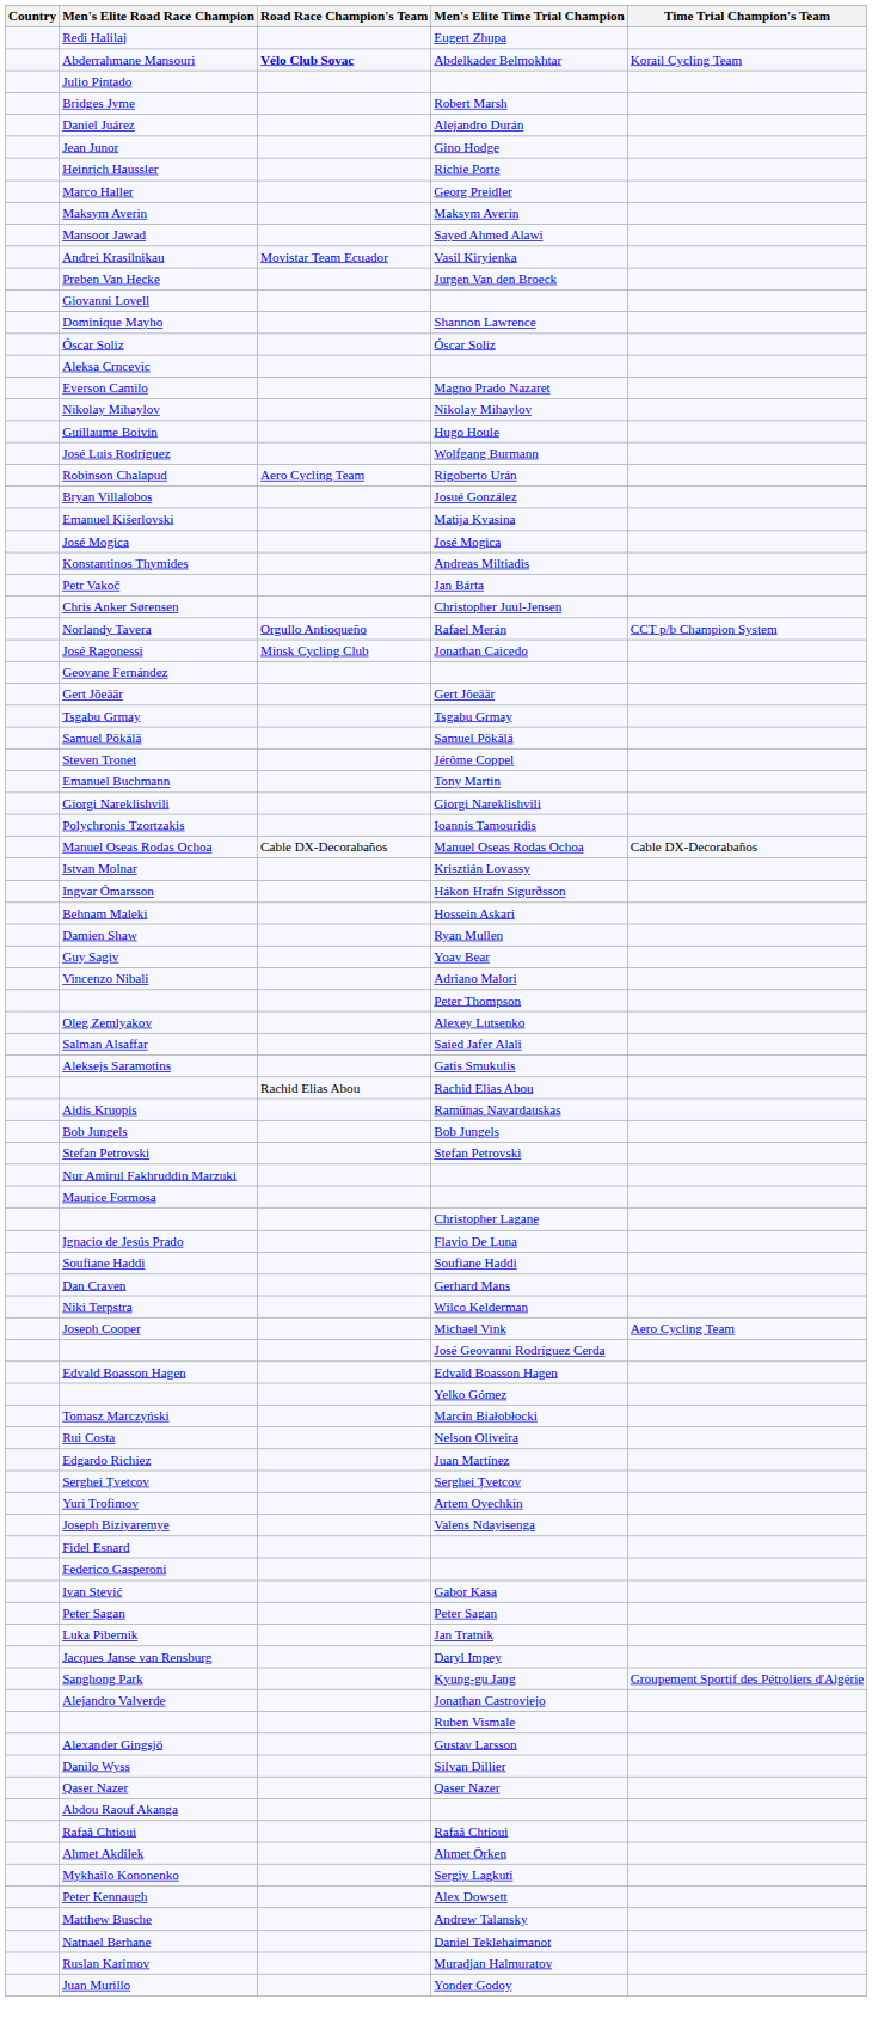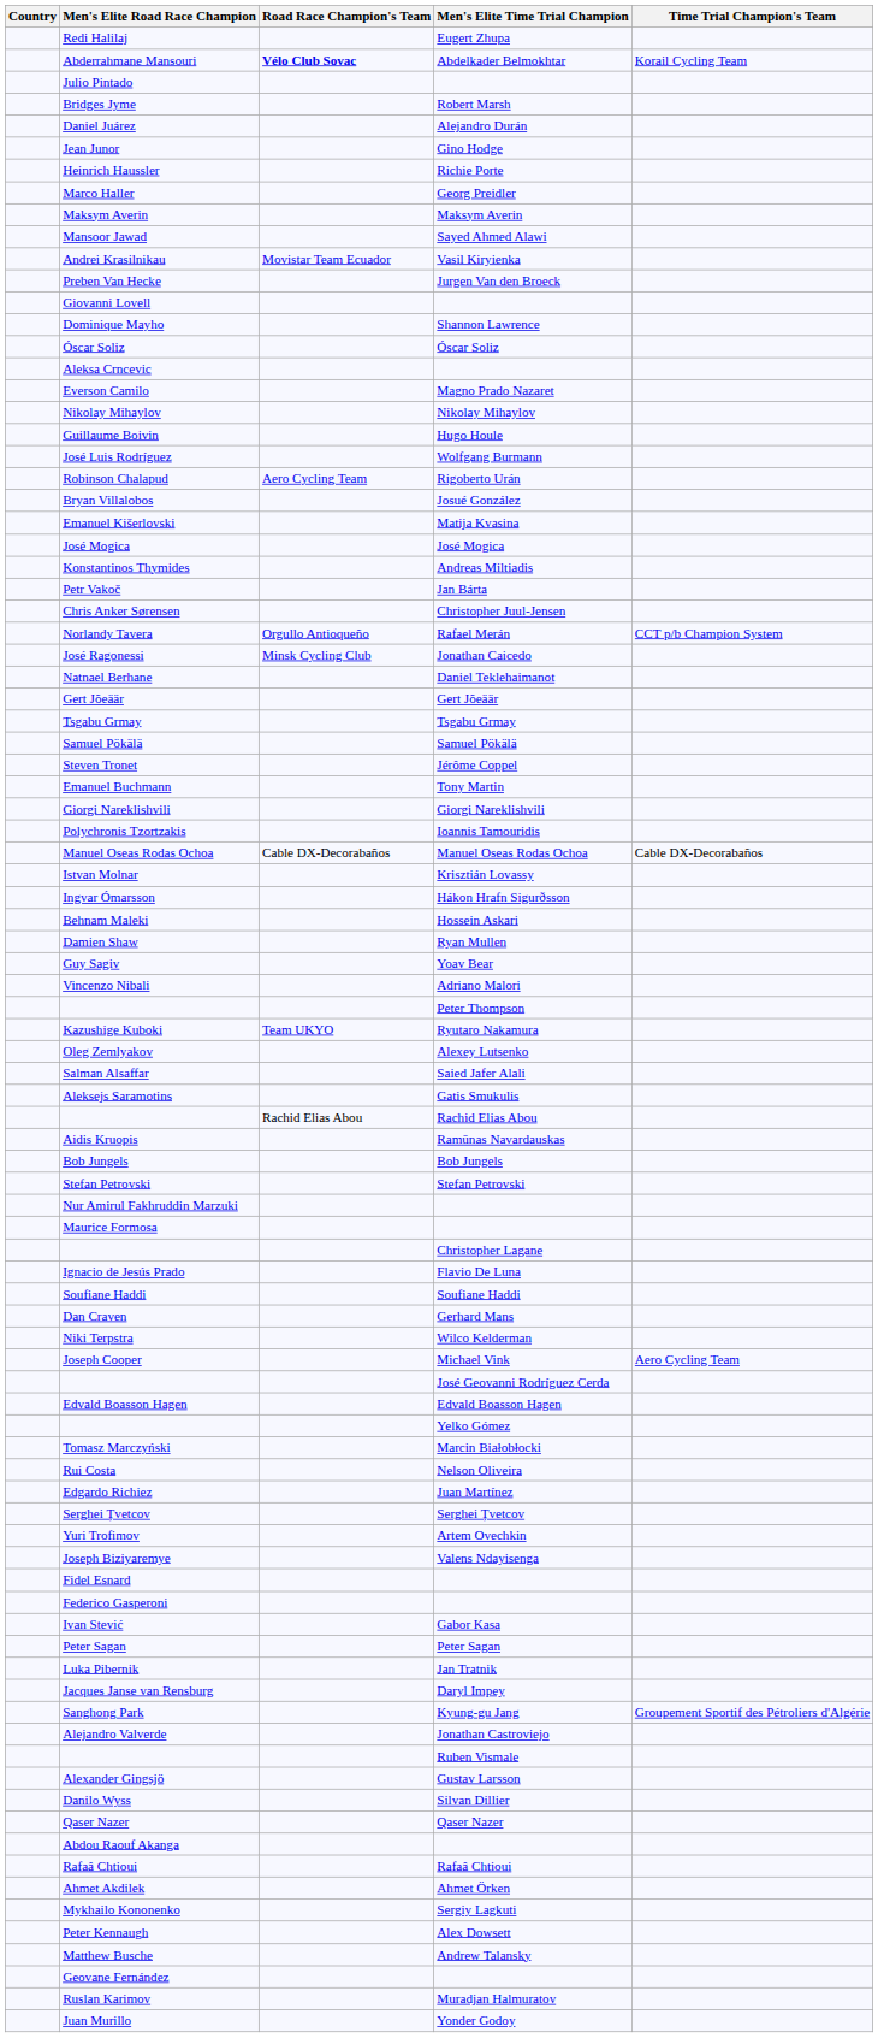 <table class="wikitable sortable"  style="background:#f7f8ff; font-size:95%;">
 <tr>
 <th>Country</th>
 <th>Men's Elite Road Race Champion</th>
 <th>Road Race Champion's Team</th>
 <th>Men's Elite Time Trial Champion</th>
 <th>Time Trial Champion's Team</th>
 </tr>
 <tr style="text-align:left; vertical-align:top;">
 <td></td>
 <td><a href='#'>Redi Halilaj</a></td>
 <td></td>
 <td><a href='#'>Eugert Zhupa</a></td>
 <td></td>
 </tr>
 <tr style="text-align:left; vertical-align:top;">
 <td></td>
 <td><a href='#'>Abderrahmane Mansouri</a></td>
 <td><strong><a href='#'>Vélo Club Sovac</a></strong></td>
 <td><a href='#'>Abdelkader Belmokhtar</a></td>
 <td><a href='#'>Korail Cycling Team</a></td>
 </tr>
 <tr style="text-align:left; vertical-align:top;">
 <td></td>
 <td><a href='#'>Julio Pintado</a></td>
 <td></td>
 <td></td>
 <td></td>
 </tr>
 <tr style="text-align:left; vertical-align:top;">
 <td></td>
 <td><a href='#'>Bridges Jyme</a></td>
 <td></td>
 <td><a href='#'>Robert Marsh</a></td>
 <td></td>
 </tr>
 <tr style="text-align:left; vertical-align:top;">
 <td></td>
 <td><a href='#'>Daniel Juárez</a></td>
 <td></td>
 <td><a href='#'>Alejandro Durán</a></td>
 <td></td>
 </tr>
 <tr style="text-align:left; vertical-align:top;">
 <td></td>
 <td><a href='#'>Jean Junor</a></td>
 <td></td>
 <td><a href='#'>Gino Hodge</a></td>
 <td></td>
 </tr>
 <tr style="text-align:left; vertical-align:top;">
 <td></td>
 <td><a href='#'>Heinrich Haussler</a></td>
 <td></td>
 <td><a href='#'>Richie Porte</a></td>
 <td></td>
 </tr>
 <tr style="text-align:left; vertical-align:top;">
 <td></td>
 <td><a href='#'>Marco Haller</a></td>
 <td></td>
 <td><a href='#'>Georg Preidler</a></td>
 <td></td>
 </tr>
 <tr style="text-align:left; vertical-align:top;">
 <td></td>
 <td><a href='#'>Maksym Averin</a></td>
 <td></td>
 <td><a href='#'>Maksym Averin</a></td>
 <td></td>
 </tr>
 <tr style="text-align:left; vertical-align:top;">
 <td></td>
 <td><a href='#'>Mansoor Jawad</a></td>
 <td></td>
 <td><a href='#'>Sayed Ahmed Alawi</a></td>
 <td></td>
 </tr>
 <tr style="text-align:left; vertical-align:top;">
 <td></td>
 <td><a href='#'>Andrei Krasilnikau</a></td>
 <td><a href='#'>Movistar Team Ecuador</a></td>
 <td><a href='#'>Vasil Kiryienka</a></td>
 <td></td>
 </tr>
 <tr style="text-align:left; vertical-align:top;">
 <td></td>
 <td><a href='#'>Preben Van Hecke</a></td>
 <td></td>
 <td><a href='#'>Jurgen Van den Broeck</a></td>
 <td></td>
 </tr>
 <tr style="text-align:left; vertical-align:top;">
 <td></td>
 <td><a href='#'>Giovanni Lovell</a></td>
 <td></td>
 <td></td>
 <td></td>
 </tr>
 <tr style="text-align:left; vertical-align:top;">
 <td></td>
 <td><a href='#'>Dominique Mayho</a></td>
 <td></td>
 <td><a href='#'>Shannon Lawrence</a></td>
 <td></td>
 </tr>
 <tr style="text-align:left; vertical-align:top;">
 <td></td>
 <td><a href='#'>Óscar Soliz</a></td>
 <td></td>
 <td><a href='#'>Óscar Soliz</a></td>
 <td></td>
 </tr>
 <tr style="text-align:left; vertical-align:top;">
 <td></td>
 <td><a href='#'>Aleksa Crncevic</a></td>
 <td></td>
 <td></td>
 <td></td>
 </tr>
 <tr style="text-align:left; vertical-align:top;">
 <td></td>
 <td><a href='#'>Everson Camilo</a></td>
 <td></td>
 <td><a href='#'>Magno Prado Nazaret</a></td>
 <td></td>
 </tr>
 <tr style="text-align:left; vertical-align:top;">
 <td></td>
 <td><a href='#'>Nikolay Mihaylov</a></td>
 <td></td>
 <td><a href='#'>Nikolay Mihaylov</a></td>
 <td></td>
 </tr>
 <tr style="text-align:left; vertical-align:top;">
 <td></td>
 <td><a href='#'>Guillaume Boivin</a></td>
 <td></td>
 <td><a href='#'>Hugo Houle</a></td>
 <td></td>
 </tr>
 <tr style="text-align:left; vertical-align:top;">
 <td></td>
 <td><a href='#'>José Luis Rodríguez</a></td>
 <td></td>
 <td><a href='#'>Wolfgang Burmann</a></td>
 <td></td>
 </tr>
 <tr style="text-align:left; vertical-align:top;">
 <td></td>
 <td><a href='#'>Robinson Chalapud</a></td>
 <td><a href='#'>Aero Cycling Team</a></td>
 <td><a href='#'>Rigoberto Urán</a></td>
 <td></td>
 </tr>
 <tr style="text-align:left; vertical-align:top;">
 <td></td>
 <td><a href='#'>Bryan Villalobos</a></td>
 <td></td>
 <td><a href='#'>Josué González</a></td>
 <td></td>
 </tr>
 <tr style="text-align:left; vertical-align:top;">
 <td></td>
 <td><a href='#'>Emanuel Kišerlovski</a></td>
 <td></td>
 <td><a href='#'>Matija Kvasina</a></td>
 <td></td>
 </tr>
 <tr style="text-align:left; vertical-align:top;">
 <td></td>
 <td><a href='#'>José Mogica</a></td>
 <td></td>
 <td><a href='#'>José Mogica</a></td>
 <td></td>
 </tr>
 <tr style="text-align:left; vertical-align:top;">
 <td></td>
 <td><a href='#'>Konstantinos Thymides</a></td>
 <td></td>
 <td><a href='#'>Andreas Miltiadis</a></td>
 <td></td>
 </tr>
 <tr style="text-align:left; vertical-align:top;">
 <td></td>
 <td><a href='#'>Petr Vakoč</a></td>
 <td></td>
 <td><a href='#'>Jan Bárta</a></td>
 <td></td>
 </tr>
 <tr style="text-align:left; vertical-align:top;">
 <td></td>
 <td><a href='#'>Chris Anker Sørensen</a></td>
 <td></td>
 <td><a href='#'>Christopher Juul-Jensen</a></td>
 <td></td>
 </tr>
 <tr style="text-align:left; vertical-align:top;">
 <td></td>
 <td><a href='#'>Norlandy Tavera</a></td>
 <td><a href='#'>Orgullo Antioqueño</a></td>
 <td><a href='#'>Rafael Merán</a></td>
 <td><a href='#'>CCT p/b Champion System</a></td>
 </tr>
 <tr style="text-align:left; vertical-align:top;">
 <td></td>
 <td><a href='#'>José Ragonessi</a></td>
 <td><a href='#'>Minsk Cycling Club</a></td>
 <td><a href='#'>Jonathan Caicedo</a></td>
 <td></td>
 </tr>
 <tr style="text-align:left; vertical-align:top;">
 <td></td>
-<td><a href='#'>Geovane Fernández</a></td>
+<td><a href='#'>Natnael Berhane</a></td>
 <td></td>
-<td></td>
+<td><a href='#'>Daniel Teklehaimanot</a></td>
 <td></td>
 </tr>
 <tr style="text-align:left; vertical-align:top;">
 <td></td>
 <td><a href='#'>Gert Jõeäär</a></td>
 <td></td>
 <td><a href='#'>Gert Jõeäär</a></td>
 <td></td>
 </tr>
 <tr style="text-align:left; vertical-align:top;">
 <td></td>
 <td><a href='#'>Tsgabu Grmay</a></td>
 <td></td>
 <td><a href='#'>Tsgabu Grmay</a></td>
 <td></td>
 </tr>
 <tr style="text-align:left; vertical-align:top;">
 <td></td>
 <td><a href='#'>Samuel Pökälä</a></td>
 <td></td>
 <td><a href='#'>Samuel Pökälä</a></td>
 <td></td>
 </tr>
 <tr style="text-align:left; vertical-align:top;">
 <td></td>
 <td><a href='#'>Steven Tronet</a></td>
 <td></td>
 <td><a href='#'>Jérôme Coppel</a></td>
 <td></td>
 </tr>
 <tr style="text-align:left; vertical-align:top;">
 <td></td>
 <td><a href='#'>Emanuel Buchmann</a></td>
 <td></td>
 <td><a href='#'>Tony Martin</a></td>
 <td></td>
 </tr>
 <tr style="text-align:left; vertical-align:top;">
 <td></td>
 <td><a href='#'>Giorgi Nareklishvili</a></td>
 <td></td>
 <td><a href='#'>Giorgi Nareklishvili</a></td>
 <td></td>
 </tr>
 <tr style="text-align:left; vertical-align:top;">
 <td></td>
 <td><a href='#'>Polychronis Tzortzakis</a></td>
 <td></td>
 <td><a href='#'>Ioannis Tamouridis</a></td>
 <td></td>
 </tr>
 <tr style="text-align:left; vertical-align:top;">
 <td></td>
 <td><a href='#'>Manuel Oseas Rodas Ochoa</a></td>
 <td>Cable DX-Decorabaños</td>
 <td><a href='#'>Manuel Oseas Rodas Ochoa</a></td>
 <td>Cable DX-Decorabaños</td>
 </tr>
 <tr style="text-align:left; vertical-align:top;">
 <td></td>
 <td><a href='#'>Istvan Molnar</a></td>
 <td></td>
 <td><a href='#'>Krisztián Lovassy</a></td>
 <td></td>
 </tr>
 <tr style="text-align:left; vertical-align:top;">
 <td></td>
 <td><a href='#'>Ingvar Ómarsson</a></td>
 <td></td>
 <td><a href='#'>Hákon Hrafn Sigurðsson</a></td>
 <td></td>
 </tr>
 <tr style="text-align:left; vertical-align:top;">
 <td></td>
 <td><a href='#'>Behnam Maleki</a></td>
 <td></td>
 <td><a href='#'>Hossein Askari</a></td>
 <td></td>
 </tr>
 <tr style="text-align:left; vertical-align:top;">
 <td></td>
 <td><a href='#'>Damien Shaw</a></td>
 <td></td>
 <td><a href='#'>Ryan Mullen</a></td>
 <td></td>
 </tr>
 <tr style="text-align:left; vertical-align:top;">
 <td></td>
 <td><a href='#'>Guy Sagiv</a></td>
 <td></td>
 <td><a href='#'>Yoav Bear</a></td>
 <td></td>
 </tr>
 <tr style="text-align:left; vertical-align:top;">
 <td></td>
 <td><a href='#'>Vincenzo Nibali</a></td>
 <td></td>
 <td><a href='#'>Adriano Malori</a></td>
 <td></td>
 </tr>
 <tr style="text-align:left; vertical-align:top;">
 <td></td>
 <td></td>
 <td></td>
 <td><a href='#'>Peter Thompson</a></td>
+<td></td>
+</tr>
+<tr style="text-align:left; vertical-align:top;">
+<td></td>
+<td><a href='#'>Kazushige Kuboki</a></td>
+<td><a href='#'>Team UKYO</a></td>
+<td><a href='#'>Ryutaro Nakamura</a></td>
 <td></td>
 </tr>
 <tr style="text-align:left; vertical-align:top;">
 <td></td>
 <td><a href='#'>Oleg Zemlyakov</a></td>
 <td></td>
 <td><a href='#'>Alexey Lutsenko</a></td>
 <td></td>
 </tr>
 <tr style="text-align:left; vertical-align:top;">
 <td></td>
 <td><a href='#'>Salman Alsaffar</a></td>
 <td></td>
 <td><a href='#'>Saied Jafer Alali</a></td>
 <td></td>
 </tr>
 <tr style="text-align:left; vertical-align:top;">
 <td></td>
 <td><a href='#'>Aleksejs Saramotins</a></td>
 <td></td>
 <td><a href='#'>Gatis Smukulis</a></td>
 <td></td>
 </tr>
 <tr style="text-align:left; vertical-align:top;">
 <td></td>
 <td></td>
 <td>Rachid Elias Abou</td>
 <td><a href='#'>Rachid Elias Abou</a></td>
 <td></td>
 </tr>
 <tr style="text-align:left; vertical-align:top;">
 <td></td>
 <td><a href='#'>Aidis Kruopis</a></td>
 <td></td>
 <td><a href='#'>Ramūnas Navardauskas</a></td>
 <td></td>
 </tr>
 <tr style="text-align:left; vertical-align:top;">
 <td></td>
 <td><a href='#'>Bob Jungels</a></td>
 <td></td>
 <td><a href='#'>Bob Jungels</a></td>
 <td></td>
 </tr>
 <tr style="text-align:left; vertical-align:top;">
 <td></td>
 <td><a href='#'>Stefan Petrovski</a></td>
 <td></td>
 <td><a href='#'>Stefan Petrovski</a></td>
 <td></td>
 </tr>
 <tr style="text-align:left; vertical-align:top;">
 <td></td>
 <td><a href='#'>Nur Amirul Fakhruddin Marzuki</a></td>
 <td></td>
 <td></td>
 <td></td>
 </tr>
 <tr style="text-align:left; vertical-align:top;">
 <td></td>
 <td><a href='#'>Maurice Formosa</a></td>
 <td></td>
 <td></td>
 <td></td>
 </tr>
 <tr style="text-align:left; vertical-align:top;">
 <td></td>
 <td></td>
 <td></td>
 <td><a href='#'>Christopher Lagane</a></td>
 <td></td>
 </tr>
 <tr style="text-align:left; vertical-align:top;">
 <td></td>
 <td><a href='#'>Ignacio de Jesús Prado</a></td>
 <td></td>
 <td><a href='#'>Flavio De Luna</a></td>
 <td></td>
 </tr>
 <tr style="text-align:left; vertical-align:top;">
 <td></td>
 <td><a href='#'>Soufiane Haddi</a></td>
 <td></td>
 <td><a href='#'>Soufiane Haddi</a></td>
 <td></td>
 </tr>
 <tr style="text-align:left; vertical-align:top;">
 <td></td>
 <td><a href='#'>Dan Craven</a></td>
 <td></td>
 <td><a href='#'>Gerhard Mans</a></td>
 <td></td>
 </tr>
 <tr style="text-align:left; vertical-align:top;">
 <td></td>
 <td><a href='#'>Niki Terpstra</a></td>
 <td></td>
 <td><a href='#'>Wilco Kelderman</a></td>
 <td></td>
 </tr>
 <tr style="text-align:left; vertical-align:top;">
 <td></td>
 <td><a href='#'>Joseph Cooper</a></td>
 <td></td>
 <td><a href='#'>Michael Vink</a></td>
 <td><a href='#'>Aero Cycling Team</a></td>
 </tr>
 <tr style="text-align:left; vertical-align:top;">
 <td></td>
 <td></td>
 <td></td>
 <td><a href='#'>José Geovanni Rodríguez Cerda</a></td>
 <td></td>
 </tr>
 <tr style="text-align:left; vertical-align:top;">
 <td></td>
 <td><a href='#'>Edvald Boasson Hagen</a></td>
 <td></td>
 <td><a href='#'>Edvald Boasson Hagen</a></td>
 <td></td>
 </tr>
 <tr style="text-align:left; vertical-align:top;">
 <td></td>
 <td></td>
 <td></td>
 <td><a href='#'>Yelko Gómez</a></td>
 <td></td>
 </tr>
 <tr style="text-align:left; vertical-align:top;">
 <td></td>
 <td><a href='#'>Tomasz Marczyński</a></td>
 <td></td>
 <td><a href='#'>Marcin Białobłocki</a></td>
 <td></td>
 </tr>
 <tr style="text-align:left; vertical-align:top;">
 <td></td>
 <td><a href='#'>Rui Costa</a></td>
 <td></td>
 <td><a href='#'>Nelson Oliveira</a></td>
 <td></td>
 </tr>
 <tr style="text-align:left; vertical-align:top;">
 <td></td>
 <td><a href='#'>Edgardo Richiez</a></td>
 <td></td>
 <td><a href='#'>Juan Martínez</a></td>
 <td></td>
 </tr>
 <tr style="text-align:left; vertical-align:top;">
 <td></td>
 <td><a href='#'>Serghei Țvetcov</a></td>
 <td></td>
 <td><a href='#'>Serghei Țvetcov</a></td>
 <td></td>
 </tr>
 <tr style="text-align:left; vertical-align:top;">
 <td></td>
 <td><a href='#'>Yuri Trofimov</a></td>
 <td></td>
 <td><a href='#'>Artem Ovechkin</a></td>
 <td></td>
 </tr>
 <tr style="text-align:left; vertical-align:top;">
 <td></td>
 <td><a href='#'>Joseph Biziyaremye</a></td>
 <td></td>
 <td><a href='#'>Valens Ndayisenga</a></td>
 <td></td>
 </tr>
 <tr style="text-align:left; vertical-align:top;">
 <td></td>
 <td><a href='#'>Fidel Esnard</a></td>
 <td></td>
 <td></td>
 <td></td>
 </tr>
 <tr style="text-align:left; vertical-align:top;">
 <td></td>
 <td><a href='#'>Federico Gasperoni</a></td>
 <td></td>
 <td></td>
 <td></td>
 </tr>
 <tr style="text-align:left; vertical-align:top;">
 <td></td>
 <td><a href='#'>Ivan Stević</a></td>
 <td></td>
 <td><a href='#'>Gabor Kasa</a></td>
 <td></td>
 </tr>
 <tr style="text-align:left; vertical-align:top;">
 <td></td>
 <td><a href='#'>Peter Sagan</a></td>
 <td></td>
 <td><a href='#'>Peter Sagan</a></td>
 <td></td>
 </tr>
 <tr style="text-align:left; vertical-align:top;">
 <td></td>
 <td><a href='#'>Luka Pibernik</a></td>
 <td></td>
 <td><a href='#'>Jan Tratnik</a></td>
 <td></td>
 </tr>
 <tr style="text-align:left; vertical-align:top;">
 <td></td>
 <td><a href='#'>Jacques Janse van Rensburg</a></td>
 <td></td>
 <td><a href='#'>Daryl Impey</a></td>
 <td></td>
 </tr>
 <tr style="text-align:left; vertical-align:top;">
 <td></td>
 <td><a href='#'>Sanghong Park</a></td>
 <td></td>
 <td><a href='#'>Kyung-gu Jang</a></td>
 <td><a href='#'>Groupement Sportif des Pétroliers d'Algérie</a></td>
 </tr>
 <tr style="text-align:left; vertical-align:top;">
 <td></td>
 <td><a href='#'>Alejandro Valverde</a></td>
 <td></td>
 <td><a href='#'>Jonathan Castroviejo</a></td>
 <td></td>
 </tr>
 <tr style="text-align:left; vertical-align:top;">
 <td></td>
 <td></td>
 <td></td>
 <td><a href='#'>Ruben Vismale</a></td>
 <td></td>
 </tr>
 <tr style="text-align:left; vertical-align:top;">
 <td></td>
 <td><a href='#'>Alexander Gingsjö</a></td>
 <td></td>
 <td><a href='#'>Gustav Larsson</a></td>
 <td></td>
 </tr>
 <tr style="text-align:left; vertical-align:top;">
 <td></td>
 <td><a href='#'>Danilo Wyss</a></td>
 <td></td>
 <td><a href='#'>Silvan Dillier</a></td>
 <td></td>
 </tr>
 <tr style="text-align:left; vertical-align:top;">
 <td></td>
 <td><a href='#'>Qaser Nazer</a></td>
 <td></td>
 <td><a href='#'>Qaser Nazer</a></td>
 <td></td>
 </tr>
 <tr style="text-align:left; vertical-align:top;">
 <td></td>
 <td><a href='#'>Abdou Raouf Akanga</a></td>
 <td></td>
 <td></td>
 <td></td>
 </tr>
 <tr style="text-align:left; vertical-align:top;">
 <td></td>
 <td><a href='#'>Rafaâ Chtioui</a></td>
 <td></td>
 <td><a href='#'>Rafaâ Chtioui</a></td>
 <td></td>
 </tr>
 <tr style="text-align:left; vertical-align:top;">
 <td></td>
 <td><a href='#'>Ahmet Akdilek</a></td>
 <td></td>
 <td><a href='#'>Ahmet Örken</a></td>
 <td></td>
 </tr>
 <tr style="text-align:left; vertical-align:top;">
 <td></td>
 <td><a href='#'>Mykhailo Kononenko</a></td>
 <td></td>
 <td><a href='#'>Sergiy Lagkuti</a></td>
 <td></td>
 </tr>
 <tr style="text-align:left; vertical-align:top;">
 <td></td>
 <td><a href='#'>Peter Kennaugh</a></td>
 <td></td>
 <td><a href='#'>Alex Dowsett</a></td>
 <td></td>
 </tr>
 <tr style="text-align:left; vertical-align:top;">
 <td></td>
 <td><a href='#'>Matthew Busche</a></td>
 <td></td>
 <td><a href='#'>Andrew Talansky</a></td>
 <td></td>
 </tr>
 <tr style="text-align:left; vertical-align:top;">
 <td></td>
-<td><a href='#'>Natnael Berhane</a></td>
+<td><a href='#'>Geovane Fernández</a></td>
 <td></td>
-<td><a href='#'>Daniel Teklehaimanot</a></td>
+<td></td>
 <td></td>
 </tr>
 <tr style="text-align:left; vertical-align:top;">
 <td></td>
 <td><a href='#'>Ruslan Karimov</a></td>
 <td></td>
 <td><a href='#'>Muradjan Halmuratov</a></td>
 <td></td>
 </tr>
 <tr style="text-align:left; vertical-align:top;">
 <td></td>
 <td><a href='#'>Juan Murillo</a></td>
 <td></td>
 <td><a href='#'>Yonder Godoy</a></td>
 <td></td>
 </tr>
 </table>
